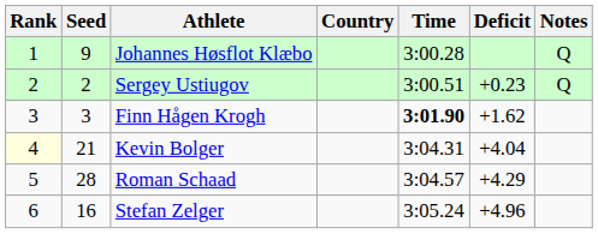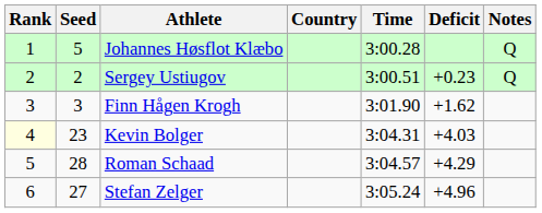 <table class="wikitable sortable" style="text-align:center">
 <tr>
 <th>Rank</th>
 <th>Seed</th>
 <th>Athlete</th>
 <th>Country</th>
 <th>Time</th>
 <th>Deficit</th>
 <th>Notes</th>
 </tr>
 <tr bgcolor=ccffcc>
 <td>1</td>
-<td>9</td>
+<td>5</td>
 <td align=left><a href='#'>Johannes Høsflot Klæbo</a></td>
 <td align=left></td>
 <td>3:00.28</td>
 <td></td>
 <td>Q</td>
 </tr>
 <tr bgcolor=ccffcc>
 <td>2</td>
 <td>2</td>
 <td align=left><a href='#'>Sergey Ustiugov</a></td>
 <td align=left></td>
 <td>3:00.51</td>
 <td>+0.23</td>
 <td>Q</td>
 </tr>
 <tr>
 <td>3</td>
 <td>3</td>
 <td align=left><a href='#'>Finn Hågen Krogh</a></td>
 <td align=left></td>
-<td><strong>3:01.90</strong></td>
+<td>3:01.90</td>
 <td>+1.62</td>
 <td></td>
 </tr>
 <tr>
 <td style="background: lightyellow;">4</td>
-<td>21</td>
+<td>23</td>
 <td align=left><a href='#'>Kevin Bolger</a></td>
 <td align=left></td>
 <td>3:04.31</td>
-<td>+4.04</td>
+<td>+4.03</td>
 <td></td>
 </tr>
 <tr>
 <td>5</td>
 <td>28</td>
 <td align=left><a href='#'>Roman Schaad</a></td>
 <td align=left></td>
 <td>3:04.57</td>
 <td>+4.29</td>
 <td></td>
 </tr>
 <tr>
 <td>6</td>
-<td>16</td>
+<td>27</td>
 <td align=left><a href='#'>Stefan Zelger</a></td>
 <td align=left></td>
 <td>3:05.24</td>
 <td>+4.96</td>
 <td></td>
 </tr>
 </table>
